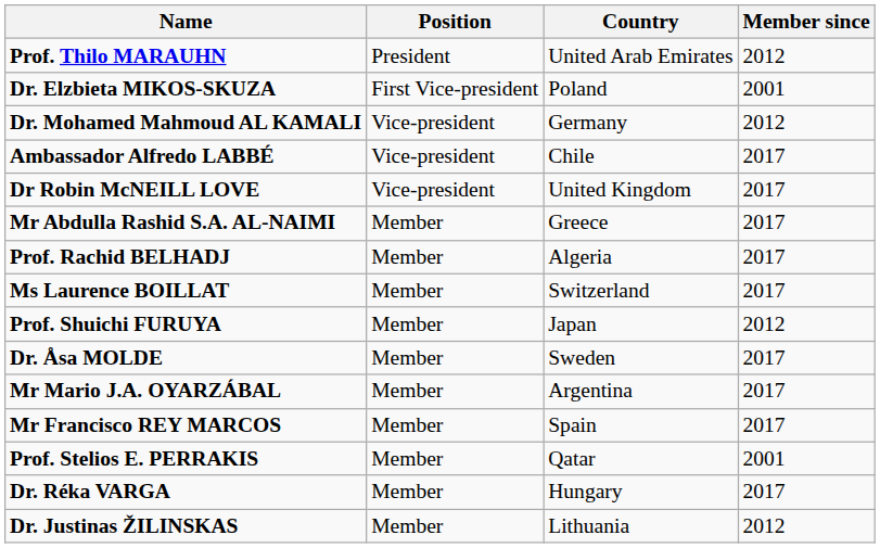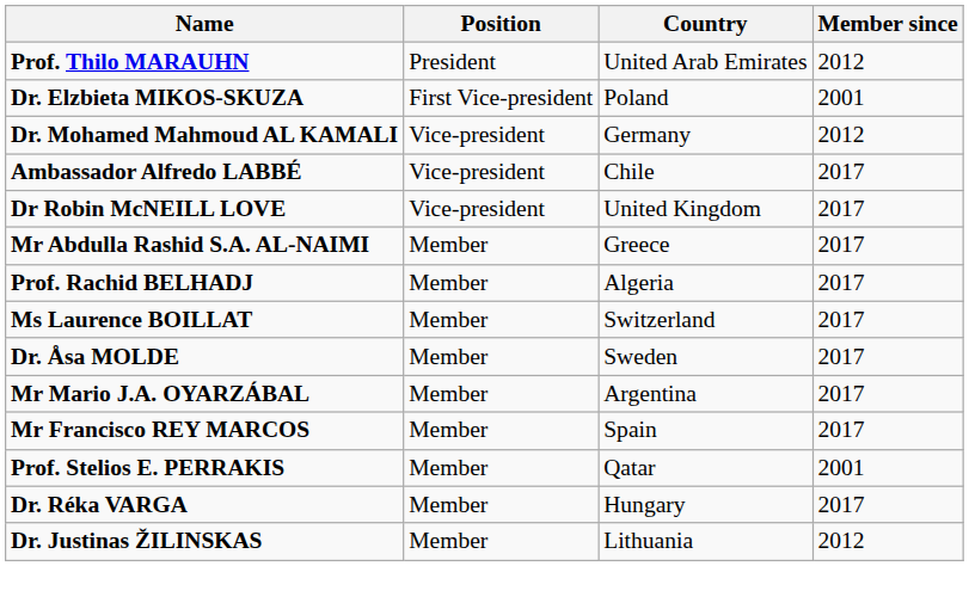 <table class="wikitable">
 <tr>
 <th>Name</th>
 <th>Position</th>
 <th>Country</th>
 <th>Member since</th>
 </tr>
 <tr>
 <td><strong>Prof. <a href='#'>Thilo MARAUHN</a></strong></td>
 <td>President</td>
 <td>United Arab Emirates</td>
 <td>2012</td>
 </tr>
 <tr>
 <td><strong>Dr. Elzbieta MIKOS-SKUZA</strong></td>
 <td>First Vice-president</td>
 <td>Poland</td>
 <td>2001</td>
 </tr>
 <tr>
 <td><strong>Dr. Mohamed Mahmoud AL KAMALI</strong></td>
 <td>Vice-president</td>
 <td>Germany</td>
 <td>2012</td>
 </tr>
 <tr>
 <td><strong>Ambassador Alfredo LABBÉ</strong></td>
 <td>Vice-president</td>
 <td>Chile</td>
 <td>2017</td>
 </tr>
 <tr>
 <td><strong>Dr Robin McNEILL LOVE</strong></td>
 <td>Vice-president</td>
 <td>United Kingdom</td>
 <td>2017</td>
 </tr>
 <tr>
 <td><strong>Mr Abdulla Rashid S.A. AL-NAIMI</strong></td>
 <td>Member</td>
 <td>Greece</td>
 <td>2017</td>
 </tr>
 <tr>
 <td><strong>Prof. Rachid BELHADJ</strong></td>
 <td>Member</td>
 <td>Algeria</td>
 <td>2017</td>
 </tr>
 <tr>
 <td><strong>Ms Laurence BOILLAT</strong></td>
 <td>Member</td>
 <td>Switzerland</td>
 <td>2017</td>
 </tr>
 <tr>
-<td><strong>Prof. Shuichi FURUYA</strong></td>
-<td>Member</td>
-<td>Japan</td>
-<td>2012</td>
-</tr>
-<tr>
 <td><strong>Dr. Åsa MOLDE</strong></td>
 <td>Member</td>
 <td>Sweden</td>
 <td>2017</td>
 </tr>
 <tr>
 <td><strong>Mr Mario J.A. OYARZÁBAL</strong></td>
 <td>Member</td>
 <td>Argentina</td>
 <td>2017</td>
 </tr>
 <tr>
 <td><strong>Mr Francisco REY MARCOS</strong></td>
 <td>Member</td>
 <td>Spain</td>
 <td>2017</td>
 </tr>
 <tr>
 <td><strong>Prof. Stelios E. PERRAKIS</strong></td>
 <td>Member</td>
 <td>Qatar</td>
 <td>2001</td>
 </tr>
 <tr>
 <td><strong>Dr. Réka VARGA</strong></td>
 <td>Member</td>
 <td>Hungary</td>
 <td>2017</td>
 </tr>
 <tr>
 <td><strong>Dr. Justinas ŽILINSKAS</strong></td>
 <td>Member</td>
 <td>Lithuania</td>
 <td>2012</td>
 </tr>
 </table>
